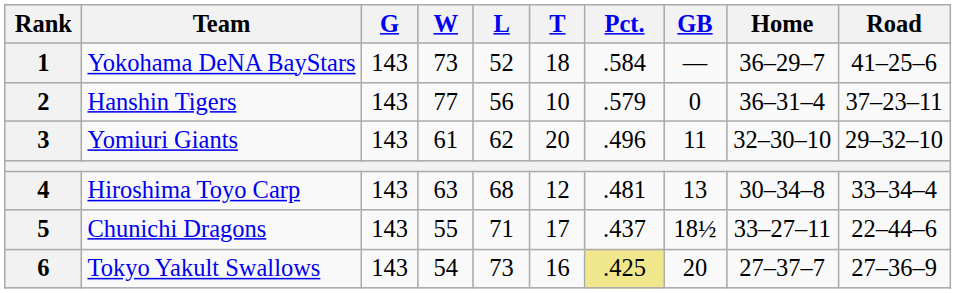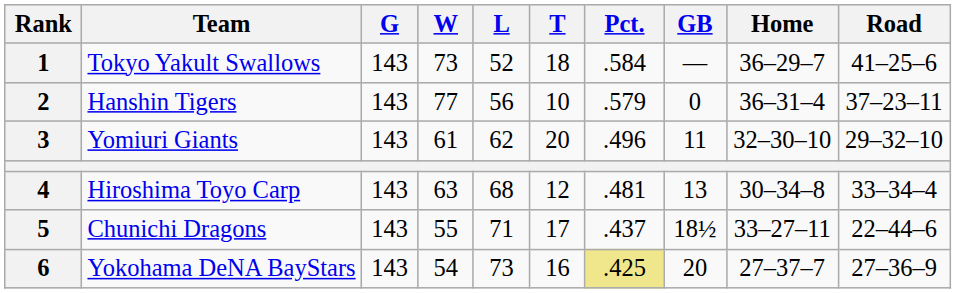 <table class="wikitable plainrowheaders" width="70%" style="text-align:center;">
 <tr>
 <th scope="col" width="5%">Rank</th>
 <th scope="col" width="25%">Team</th>
 <th scope="col" width="5%"><a href='#'>G</a></th>
 <th scope="col" width="5%"><a href='#'>W</a></th>
 <th scope="col" width="5%"><a href='#'>L</a></th>
 <th scope="col" width="5%"><a href='#'>T</a></th>
 <th scope="col" width="7%"><a href='#'>Pct.</a></th>
 <th scope="col" width="5%"><a href='#'>GB</a></th>
 <th scope="col" width="10%">Home</th>
 <th scope="col" width="10%">Road</th>
 </tr>
 <tr>
 <th>1</th>
-<td style="text-align:left;"><a href='#'>Yokohama DeNA BayStars</a></td>
+<td style="text-align:left;"><a href='#'>Tokyo Yakult Swallows</a></td>
 <td>143</td>
 <td>73</td>
 <td>52</td>
 <td>18</td>
 <td>.584</td>
 <td>—</td>
 <td>36–29–7</td>
 <td>41–25–6</td>
 </tr>
 <tr>
 <th>2</th>
 <td style="text-align:left;"><a href='#'>Hanshin Tigers</a></td>
 <td>143</td>
 <td>77</td>
 <td>56</td>
 <td>10</td>
 <td>.579</td>
 <td>0</td>
 <td>36–31–4</td>
 <td>37–23–11</td>
 </tr>
 <tr>
 <th>3</th>
 <td style="text-align:left;"><a href='#'>Yomiuri Giants</a></td>
 <td>143</td>
 <td>61</td>
 <td>62</td>
 <td>20</td>
 <td>.496</td>
 <td>11</td>
 <td>32–30–10</td>
 <td>29–32–10</td>
 </tr>
 <tr>
 <th colspan="10"></th>
 </tr>
 <tr>
 <th>4</th>
 <td style="text-align:left;"><a href='#'>Hiroshima Toyo Carp</a></td>
 <td>143</td>
 <td>63</td>
 <td>68</td>
 <td>12</td>
 <td>.481</td>
 <td>13</td>
 <td>30–34–8</td>
 <td>33–34–4</td>
 </tr>
 <tr>
 <th>5</th>
 <td style="text-align:left;"><a href='#'>Chunichi Dragons</a></td>
 <td>143</td>
 <td>55</td>
 <td>71</td>
 <td>17</td>
 <td>.437</td>
 <td>18½</td>
 <td>33–27–11</td>
 <td>22–44–6</td>
 </tr>
 <tr>
 <th>6</th>
-<td style="text-align:left;"><a href='#'>Tokyo Yakult Swallows</a></td>
+<td style="text-align:left;"><a href='#'>Yokohama DeNA BayStars</a></td>
 <td>143</td>
 <td>54</td>
 <td>73</td>
 <td>16</td>
 <td style="background: khaki;">.425</td>
 <td>20</td>
 <td>27–37–7</td>
 <td>27–36–9</td>
 </tr>
 </table>
